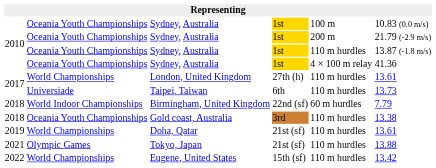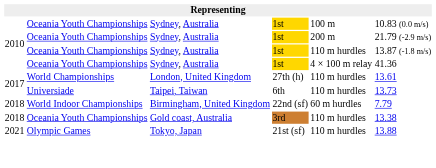 <table>
 <tr>
 <th bgcolor="#eeeeee" colspan="6">Representing </th>
 </tr>
 <tr>
 <td rowspan=4>2010</td>
 <td><a href='#'>Oceania Youth Championships</a></td>
 <td><a href='#'>Sydney</a>, <a href='#'>Australia</a></td>
 <td bgcolor=gold>1st</td>
 <td>100 m</td>
 <td>10.83 <small>(0.0 m/s)</small></td>
 </tr>
 <tr>
 <td><a href='#'>Oceania Youth Championships</a></td>
 <td><a href='#'>Sydney</a>, <a href='#'>Australia</a></td>
 <td bgcolor=gold>1st</td>
 <td>200 m</td>
 <td>21.79 <small>(-2.9 m/s)</small></td>
 </tr>
 <tr>
 <td><a href='#'>Oceania Youth Championships</a></td>
 <td><a href='#'>Sydney</a>, <a href='#'>Australia</a></td>
 <td bgcolor=gold>1st</td>
 <td>110 m hurdles</td>
 <td>13.87 <small>(-1.8 m/s)</small></td>
 </tr>
 <tr>
 <td><a href='#'>Oceania Youth Championships</a></td>
 <td><a href='#'>Sydney</a>, <a href='#'>Australia</a></td>
 <td bgcolor=gold>1st</td>
 <td>4 × 100 m relay</td>
 <td>41.36</td>
 </tr>
 <tr>
 <td rowspan=2>2017</td>
 <td><a href='#'>World Championships</a></td>
 <td><a href='#'>London, United Kingdom</a></td>
 <td>27th (h)</td>
 <td>110 m hurdles</td>
 <td><a href='#'>13.61</a></td>
 </tr>
 <tr>
 <td><a href='#'>Universiade</a></td>
 <td><a href='#'>Taipei, Taiwan</a></td>
 <td>6th</td>
 <td>110 m hurdles</td>
 <td><a href='#'>13.73</a></td>
 </tr>
 <tr>
 <td>2018</td>
 <td><a href='#'>World Indoor Championships</a></td>
 <td><a href='#'>Birmingham, United Kingdom</a></td>
 <td>22nd (sf)</td>
 <td>60 m hurdles</td>
 <td><a href='#'>7.79</a></td>
 </tr>
 <tr>
 <td>2018</td>
 <td><a href='#'>Oceania Youth Championships</a></td>
 <td><a href='#'>Gold coast, Australia</a></td>
 <td bgcolor=cd7f32>3rd</td>
 <td>110 m hurdles</td>
 <td><a href='#'>13.38</a> </td>
 </tr>
 <tr>
-<td>2019</td>
-<td><a href='#'>World Championships</a></td>
-<td><a href='#'>Doha, Qatar</a></td>
-<td>21st (sf)</td>
-<td>110 m hurdles</td>
-<td><a href='#'>13.61</a></td>
-</tr>
-<tr>
 <td>2021</td>
 <td><a href='#'>Olympic Games</a></td>
 <td><a href='#'>Tokyo, Japan</a></td>
 <td>21st (sf)</td>
 <td>110 m hurdles</td>
 <td><a href='#'>13.88</a></td>
 </tr>
-<tr>
-<td>2022</td>
-<td><a href='#'>World Championships</a></td>
-<td><a href='#'>Eugene, United States</a></td>
-<td>15th (sf)</td>
-<td>110 m hurdles</td>
-<td><a href='#'>13.42</a></td>
-</tr>
 </table>
